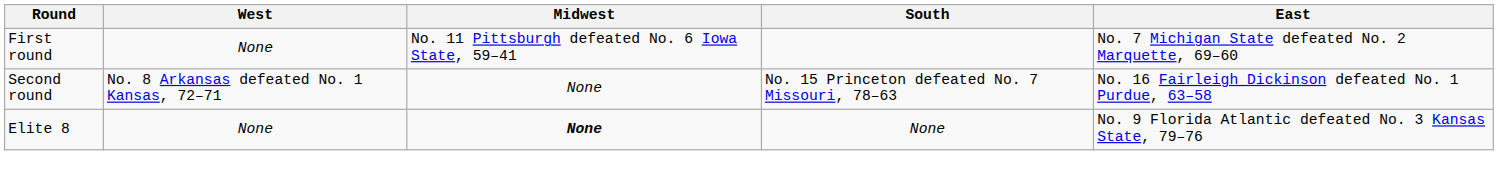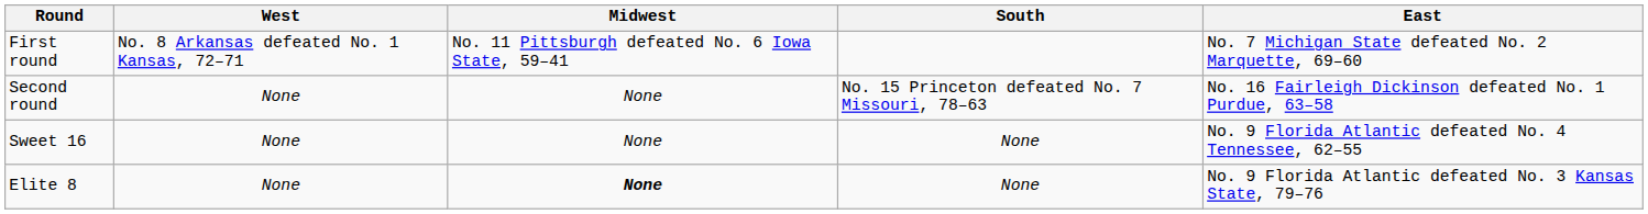 <table class="wikitable" style="text-align:left; font-size: 95%;">
 <tr>
 <th>Round</th>
 <th>West</th>
 <th>Midwest</th>
 <th>South</th>
 <th>East</th>
 </tr>
 <tr>
 <td>First<br>round</td>
-<td align=center><em>None</em></td>
+<td>No. 8 <a href='#'>Arkansas</a> defeated No. 1 <a href='#'>Kansas</a>, 72–71</td>
 <td ubl>No. 11 <a href='#'>Pittsburgh</a> defeated No. 6 <a href='#'>Iowa State</a>, 59–41</td>
 <td></td>
 <td>No. 7 <a href='#'>Michigan State</a> defeated No. 2 <a href='#'>Marquette</a>, 69–60</td>
 </tr>
 <tr>
 <td>Second round</td>
-<td>No. 8 <a href='#'>Arkansas</a> defeated No. 1 <a href='#'>Kansas</a>, 72–71</td>
+<td align=center><em>None</em></td>
 <td align=center><em>None</em></td>
 <td>No. 15 Princeton defeated No. 7 <a href='#'>Missouri</a>, 78–63</td>
 <td>No. 16 <a href='#'>Fairleigh Dickinson</a> defeated No. 1 <a href='#'>Purdue</a>, <a href='#'>63–58</a></td>
+</tr>
+<tr>
+<td>Sweet 16</td>
+<td align=center><em>None</em></td>
+<td align=center><em>None</em></td>
+<td align=center><em>None</em></td>
+<td>No. 9 <a href='#'>Florida Atlantic</a> defeated No. 4 <a href='#'>Tennessee</a>, 62–55</td>
 </tr>
 <tr>
 <td>Elite 8</td>
 <td align=center><em>None</em></td>
 <td align=center><strong><em>None</em></strong></td>
 <td align=center><em>None</em></td>
 <td>No. 9 Florida Atlantic defeated No. 3 <a href='#'>Kansas State</a>, 79–76</td>
 </tr>
 </table>
